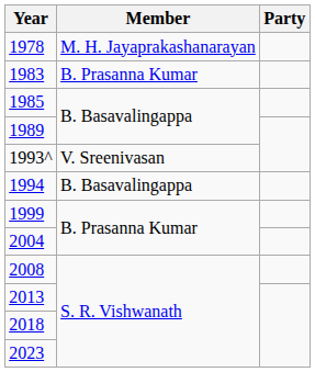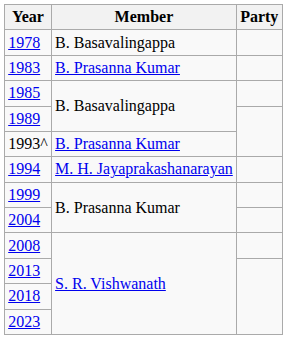 <table class="wikitable sortable">
 <tr>
 <th>Year</th>
 <th>Member</th>
 <th colspan="2">Party</th>
 </tr>
 <tr>
 <td><a href='#'>1978</a></td>
-<td><a href='#'>M. H. Jayaprakashanarayan</a></td>
+<td>B. Basavalingappa</td>
 <td></td>
 </tr>
 <tr>
 <td><a href='#'>1983</a></td>
 <td><a href='#'>B. Prasanna Kumar</a></td>
 <td></td>
 </tr>
 <tr>
 <td><a href='#'>1985</a></td>
 <td rowspan="2">B. Basavalingappa</td>
 <td></td>
 </tr>
 <tr>
 <td><a href='#'>1989</a></td>
 </tr>
 <tr>
 <td>1993^</td>
-<td>V. Sreenivasan</td>
+<td><a href='#'>B. Prasanna Kumar</a></td>
 </tr>
 <tr>
 <td><a href='#'>1994</a></td>
-<td>B. Basavalingappa</td>
+<td><a href='#'>M. H. Jayaprakashanarayan</a></td>
 <td></td>
 </tr>
 <tr>
 <td><a href='#'>1999</a></td>
 <td rowspan="2">B. Prasanna Kumar</td>
 <td></td>
 </tr>
 <tr>
 <td><a href='#'>2004</a></td>
 </tr>
 <tr>
 <td><a href='#'>2008</a></td>
 <td rowspan="4"><a href='#'>S. R. Vishwanath</a></td>
 <td></td>
 </tr>
 <tr>
 <td><a href='#'>2013</a></td>
 </tr>
 <tr>
 <td><a href='#'>2018</a></td>
 </tr>
 <tr>
 <td><a href='#'>2023</a></td>
 </tr>
 </table>
